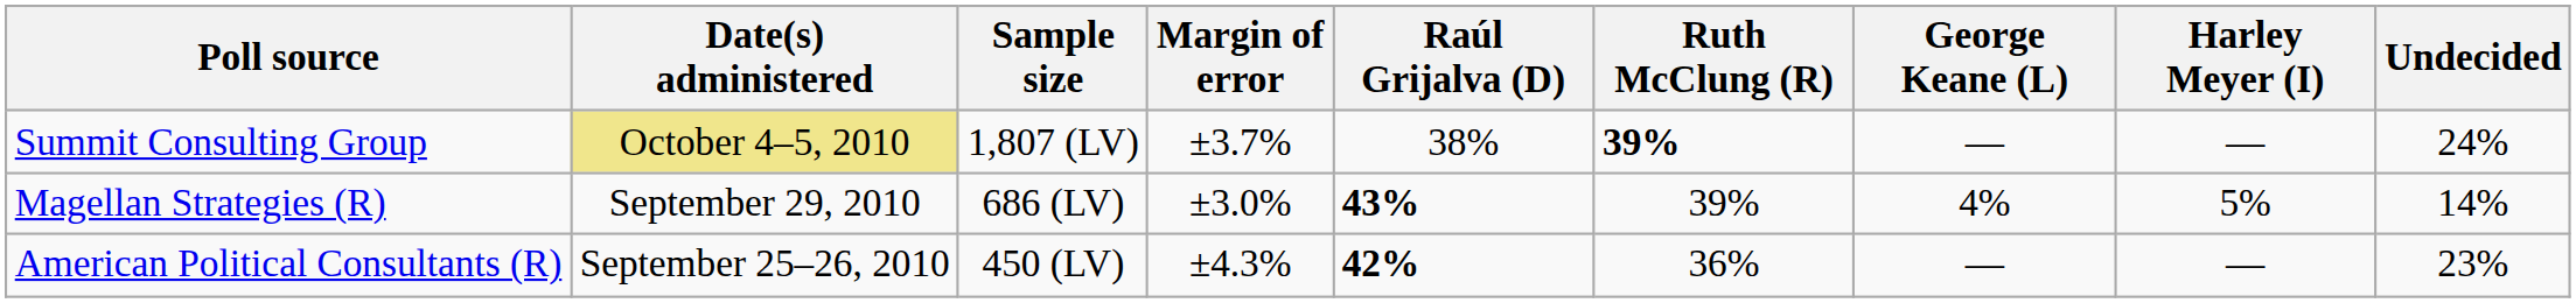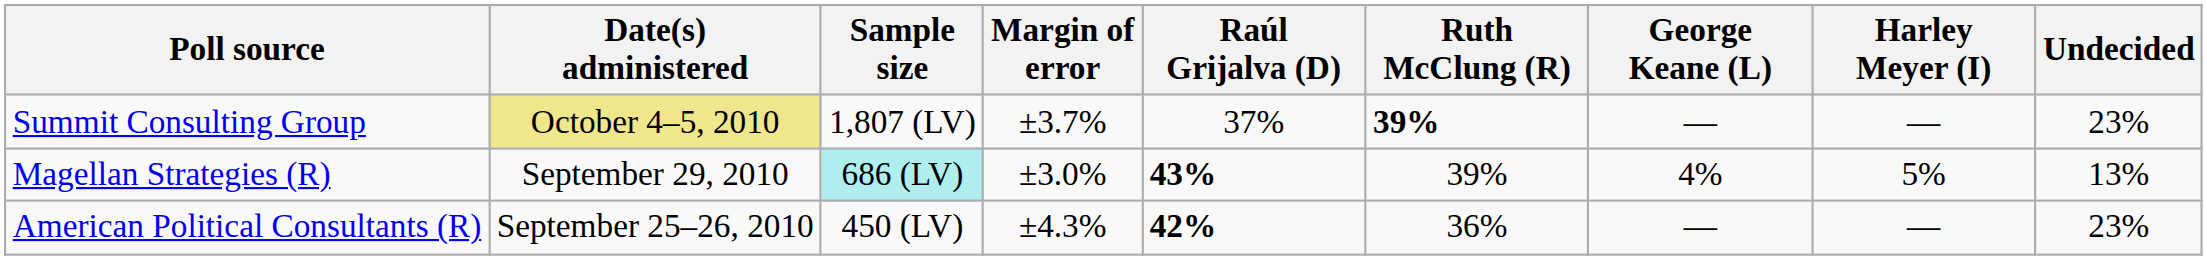 <table class="wikitable">
 <tr>
 <th>Poll source</th>
 <th>Date(s)<br>administered</th>
 <th>Sample<br>size</th>
 <th>Margin of <br>error</th>
 <th style="width:100px;">Raúl<br>Grijalva (D)</th>
 <th style="width:100px;">Ruth<br>McClung (R)</th>
 <th style="width:100px;">George<br>Keane (L)</th>
 <th style="width:100px;">Harley<br>Meyer (I)</th>
 <th>Undecided</th>
 </tr>
 <tr>
 <td><a href='#'>Summit Consulting Group</a></td>
 <td align=center style="background: khaki;">October 4–5, 2010</td>
 <td align=center>1,807 (LV)</td>
 <td align=center>±3.7%</td>
-<td align=center>38%</td>
+<td align=center>37%</td>
 <td><strong>39%</strong></td>
 <td align=center>—</td>
 <td align=center>—</td>
-<td align=center>24%</td>
+<td align=center>23%</td>
 </tr>
 <tr>
 <td><a href='#'>Magellan Strategies (R)</a></td>
 <td align=center>September 29, 2010</td>
-<td align=center>686 (LV)</td>
+<td align=center style="background: paleturquoise;">686 (LV)</td>
 <td align=center>±3.0%</td>
 <td><strong>43%</strong></td>
 <td align=center>39%</td>
 <td align=center>4%</td>
 <td align=center>5%</td>
-<td align=center>14%</td>
+<td align=center>13%</td>
 </tr>
 <tr>
 <td><a href='#'>American Political Consultants (R)</a></td>
 <td align=center>September 25–26, 2010</td>
 <td align=center>450 (LV)</td>
 <td align=center>±4.3%</td>
 <td><strong>42%</strong></td>
 <td align=center>36%</td>
 <td align=center>—</td>
 <td align=center>—</td>
 <td align=center>23%</td>
 </tr>
 </table>
